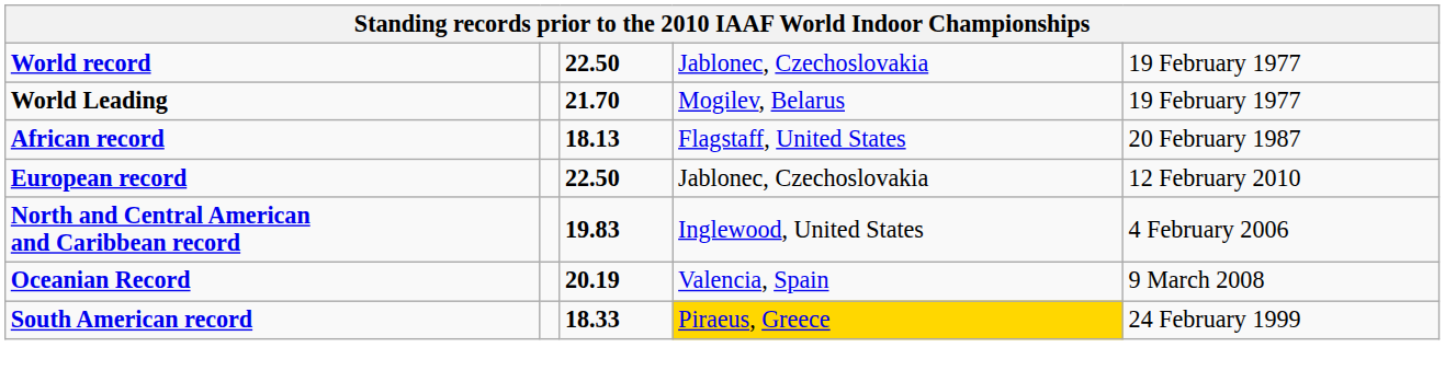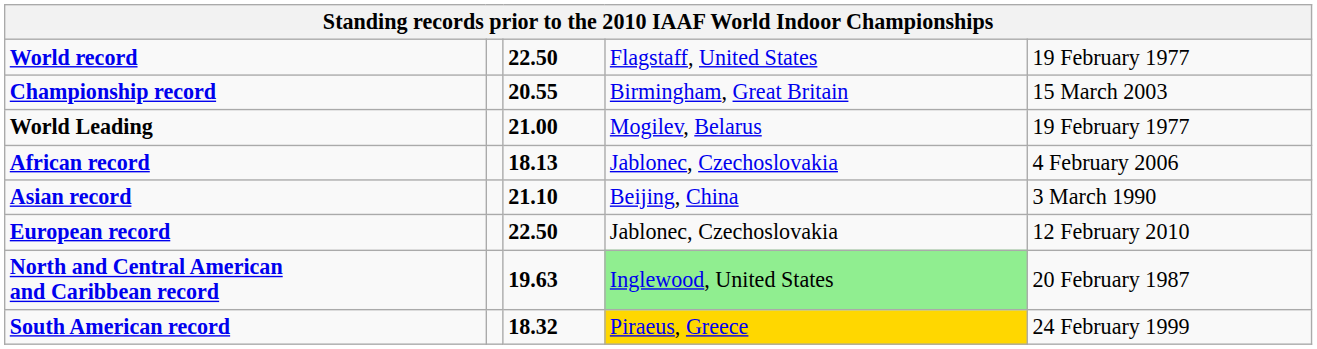 <table class="wikitable" width=75%>
 <tr>
 <th colspan="5">Standing records prior to the 2010 IAAF World Indoor Championships</th>
 </tr>
 <tr>
 <td><strong><a href='#'>World record</a></strong></td>
 <td></td>
 <td><strong>22.50</strong></td>
-<td><a href='#'>Jablonec</a>, <a href='#'>Czechoslovakia</a></td>
+<td><a href='#'>Flagstaff</a>, <a href='#'>United States</a></td>
 <td>19 February 1977</td>
+</tr>
+<tr>
+<td><strong><a href='#'>Championship record</a></strong></td>
+<td></td>
+<td><strong>20.55</strong></td>
+<td><a href='#'>Birmingham</a>, <a href='#'>Great Britain</a></td>
+<td>15 March 2003</td>
 </tr>
 <tr>
 <td><strong>World Leading</strong></td>
 <td></td>
-<td><strong>21.70</strong></td>
+<td><strong>21.00</strong></td>
 <td><a href='#'>Mogilev</a>, <a href='#'>Belarus</a></td>
 <td>19 February 1977</td>
 </tr>
 <tr>
 <td><strong><a href='#'>African record</a></strong></td>
 <td></td>
 <td><strong>18.13</strong></td>
-<td><a href='#'>Flagstaff</a>, <a href='#'>United States</a></td>
-<td>20 February 1987</td>
+<td><a href='#'>Jablonec</a>, <a href='#'>Czechoslovakia</a></td>
+<td>4 February 2006</td>
+</tr>
+<tr>
+<td><strong><a href='#'>Asian record</a></strong></td>
+<td></td>
+<td><strong>21.10</strong></td>
+<td><a href='#'>Beijing</a>, <a href='#'>China</a></td>
+<td>3 March 1990</td>
 </tr>
 <tr>
 <td><strong><a href='#'>European record</a></strong></td>
 <td></td>
 <td><strong>22.50</strong></td>
 <td>Jablonec, Czechoslovakia</td>
 <td>12 February 2010</td>
 </tr>
 <tr>
 <td><strong><a href='#'>North and Central American <br>and Caribbean record</a></strong></td>
 <td></td>
-<td><strong>19.83</strong></td>
-<td><a href='#'>Inglewood</a>, United States</td>
-<td>4 February 2006</td>
-</tr>
-<tr>
-<td><strong><a href='#'>Oceanian Record</a></strong></td>
-<td></td>
-<td><strong>20.19</strong></td>
-<td><a href='#'>Valencia</a>, <a href='#'>Spain</a></td>
-<td>9 March 2008</td>
+<td><strong>19.63</strong></td>
+<td style="background: lightgreen;"><a href='#'>Inglewood</a>, United States</td>
+<td>20 February 1987</td>
 </tr>
 <tr>
 <td><strong><a href='#'>South American record</a></strong></td>
 <td></td>
-<td><strong>18.33</strong></td>
+<td><strong>18.32</strong></td>
 <td style="background: gold;"><a href='#'>Piraeus</a>, <a href='#'>Greece</a></td>
 <td>24 February 1999</td>
 </tr>
 </table>
